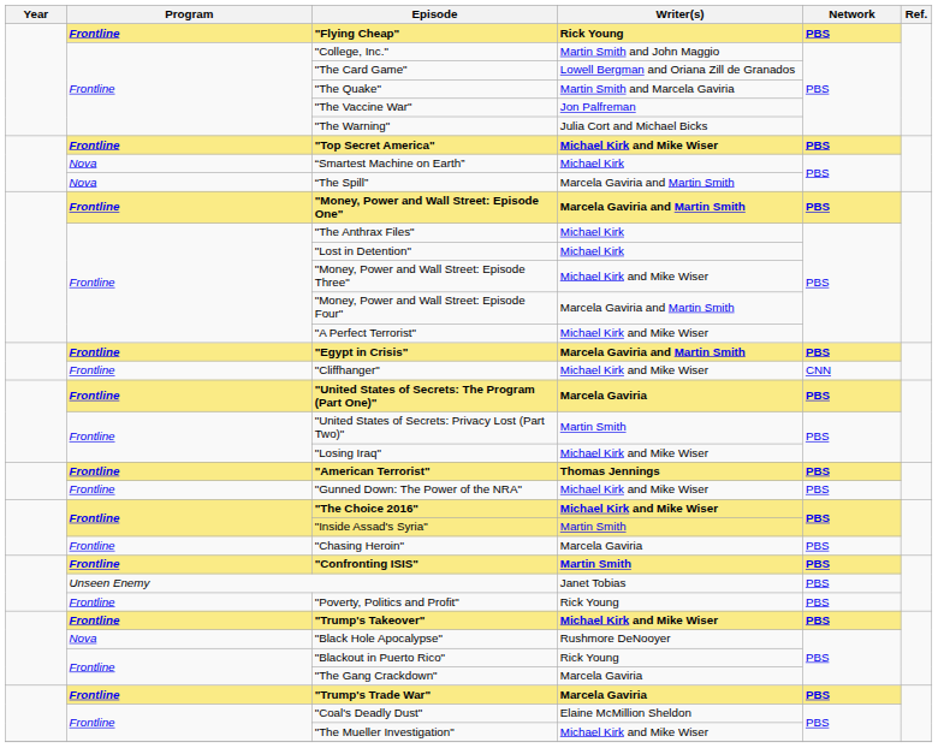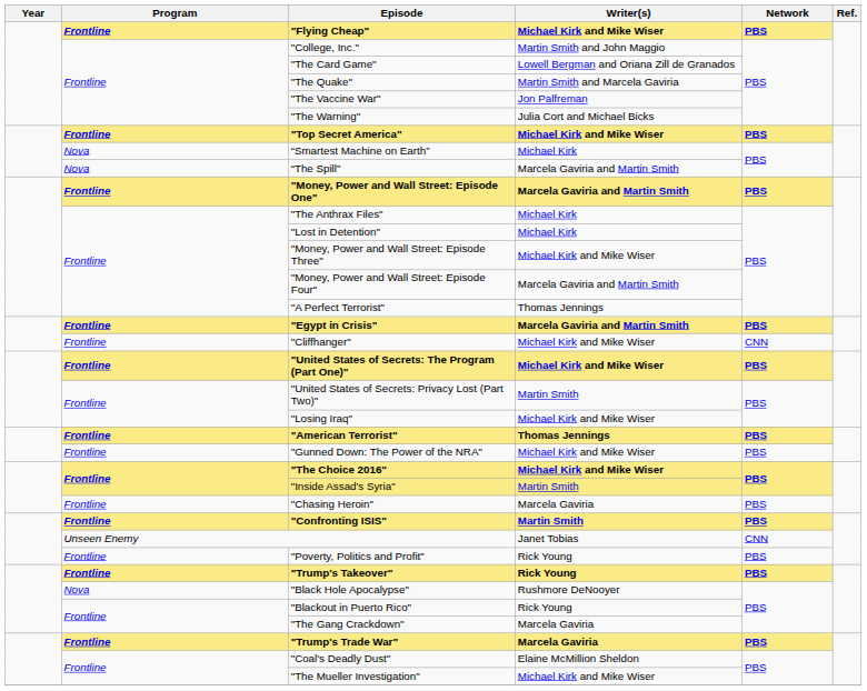 <table class="wikitable" style="width:100%">
 <tr bgcolor="#CCCCCC" align="center">
 <th width="5%">Year</th>
 <th width="20%">Program</th>
 <th width="20%">Episode</th>
 <th width="20%">Writer(s)</th>
 <th width="8%">Network</th>
 <th width="1%">Ref.</th>
 </tr>
 <tr>
 <td rowspan=6></td>
 <td style="background:#FAEB86;"><strong><em><a href='#'>Frontline</a></em></strong></td>
 <td style="background:#FAEB86;"><strong>"Flying Cheap"</strong></td>
-<td style="background:#FAEB86;"><strong>Rick Young</strong></td>
+<td style="background:#FAEB86;"><strong><a href='#'>Michael Kirk</a> and Mike Wiser</strong></td>
 <td style="background:#FAEB86;"><strong><a href='#'>PBS</a></strong></td>
 <td rowspan=6 style="text-align:center;"></td>
 </tr>
 <tr>
 <td rowspan="5"><em><a href='#'>Frontline</a></em></td>
 <td>"College, Inc."</td>
 <td><a href='#'>Martin Smith</a> and John Maggio</td>
 <td rowspan="5"><a href='#'>PBS</a></td>
 </tr>
 <tr>
 <td>"The Card Game"</td>
 <td><a href='#'>Lowell Bergman</a> and Oriana Zill de Granados</td>
 </tr>
 <tr>
 <td>"The Quake"</td>
 <td><a href='#'>Martin Smith</a> and  Marcela Gaviria</td>
 </tr>
 <tr>
 <td>"The Vaccine War"</td>
 <td><a href='#'>Jon Palfreman</a></td>
 </tr>
 <tr>
 <td>"The Warning"</td>
 <td>Julia Cort and Michael Bicks</td>
 </tr>
 <tr>
 <td rowspan=3></td>
 <td style="background:#FAEB86;"><strong><em><a href='#'>Frontline</a></em></strong></td>
 <td style="background:#FAEB86;"><strong>"Top Secret America"</strong></td>
 <td style="background:#FAEB86;"><strong><a href='#'>Michael Kirk</a> and Mike Wiser</strong></td>
 <td style="background:#FAEB86;"><strong><a href='#'>PBS</a></strong></td>
 <td rowspan=3 style="text-align:center;"></td>
 </tr>
 <tr>
 <td><em><a href='#'>Nova</a></em></td>
 <td>“Smartest Machine on Earth”</td>
 <td><a href='#'>Michael Kirk</a></td>
 <td rowspan="2"><a href='#'>PBS</a></td>
 </tr>
 <tr>
 <td><em><a href='#'>Nova</a></em></td>
 <td>“The Spill”</td>
 <td>Marcela Gaviria and <a href='#'>Martin Smith</a></td>
 </tr>
 <tr>
 <td rowspan=6></td>
 <td style="background:#FAEB86;"><strong><em><a href='#'>Frontline</a></em></strong></td>
 <td style="background:#FAEB86;"><strong>"Money, Power and Wall Street: Episode One"</strong></td>
 <td style="background:#FAEB86;"><strong>Marcela Gaviria and <a href='#'>Martin Smith</a></strong></td>
 <td style="background:#FAEB86;"><strong><a href='#'>PBS</a></strong></td>
 <td rowspan=6 style="text-align:center;"></td>
 </tr>
 <tr>
 <td rowspan="5"><em><a href='#'>Frontline</a></em></td>
 <td>"The Anthrax Files"</td>
 <td><a href='#'>Michael Kirk</a></td>
 <td rowspan="5"><a href='#'>PBS</a></td>
 </tr>
 <tr>
 <td>"Lost in Detention"</td>
 <td><a href='#'>Michael Kirk</a></td>
 </tr>
 <tr>
 <td>"Money, Power and Wall Street: Episode Three"</td>
 <td><a href='#'>Michael Kirk</a> and Mike Wiser</td>
 </tr>
 <tr>
 <td>"Money, Power and Wall Street: Episode Four"</td>
 <td>Marcela Gaviria and <a href='#'>Martin Smith</a></td>
 </tr>
 <tr>
 <td>"A Perfect Terrorist"</td>
-<td><a href='#'>Michael Kirk</a> and Mike Wiser</td>
+<td>Thomas Jennings</td>
 </tr>
 <tr>
 <td rowspan=2></td>
 <td style="background:#FAEB86;"><strong><em><a href='#'>Frontline</a></em></strong></td>
 <td style="background:#FAEB86;"><strong>"Egypt in Crisis"</strong></td>
 <td style="background:#FAEB86;"><strong>Marcela Gaviria and <a href='#'>Martin Smith</a></strong></td>
 <td style="background:#FAEB86;"><strong><a href='#'>PBS</a></strong></td>
 <td rowspan=2 style="text-align:center;"></td>
 </tr>
 <tr>
 <td><em><a href='#'>Frontline</a></em></td>
 <td>"Cliffhanger"</td>
 <td><a href='#'>Michael Kirk</a> and Mike Wiser</td>
 <td><a href='#'>CNN</a></td>
 </tr>
 <tr>
 <td rowspan=3></td>
 <td style="background:#FAEB86;"><strong><em><a href='#'>Frontline</a></em></strong></td>
 <td style="background:#FAEB86;"><strong>"United States of Secrets: The Program (Part One)"</strong></td>
-<td style="background:#FAEB86;"><strong>Marcela Gaviria</strong></td>
+<td style="background:#FAEB86;"><strong><a href='#'>Michael Kirk</a> and Mike Wiser</strong></td>
 <td style="background:#FAEB86;"><strong><a href='#'>PBS</a></strong></td>
 <td rowspan=3 style="text-align:center;"></td>
 </tr>
 <tr>
 <td rowspan="2"><em><a href='#'>Frontline</a></em></td>
 <td>"United States of Secrets: Privacy Lost (Part Two)"</td>
 <td><a href='#'>Martin Smith</a></td>
 <td rowspan="2"><a href='#'>PBS</a></td>
 </tr>
 <tr>
 <td>"Losing Iraq"</td>
 <td><a href='#'>Michael Kirk</a> and Mike Wiser</td>
 </tr>
 <tr>
 <td rowspan=2></td>
 <td style="background:#FAEB86;"><strong><em><a href='#'>Frontline</a></em></strong></td>
 <td style="background:#FAEB86;"><strong>"American Terrorist"</strong></td>
 <td style="background:#FAEB86;"><strong>Thomas Jennings</strong></td>
 <td style="background:#FAEB86;"><strong><a href='#'>PBS</a></strong></td>
 <td rowspan=2 style="text-align:center;"></td>
 </tr>
 <tr>
 <td><em><a href='#'>Frontline</a></em></td>
 <td>"Gunned Down: The Power of the NRA"</td>
 <td><a href='#'>Michael Kirk</a> and Mike Wiser</td>
 <td><a href='#'>PBS</a></td>
 </tr>
 <tr>
 <td rowspan=3></td>
 <td rowspan="2" style="background:#FAEB86;"><strong><em><a href='#'>Frontline</a></em></strong></td>
 <td style="background:#FAEB86;"><strong>"The Choice 2016"</strong></td>
 <td style="background:#FAEB86;"><strong><a href='#'>Michael Kirk</a> and Mike Wiser</strong></td>
 <td rowspan="2" style="background:#FAEB86;"><strong><a href='#'>PBS</a></strong></td>
 <td rowspan=3 style="text-align:center;"></td>
 </tr>
 <tr>
 <td style="background:#FAEB86;">"Inside Assad's Syria"</td>
 <td style="background:#FAEB86;"><a href='#'>Martin Smith</a></td>
 </tr>
 <tr>
 <td><em><a href='#'>Frontline</a></em></td>
 <td>"Chasing Heroin"</td>
 <td>Marcela Gaviria</td>
 <td><a href='#'>PBS</a></td>
 </tr>
 <tr>
 <td rowspan=3></td>
 <td style="background:#FAEB86;"><strong><em><a href='#'>Frontline</a></em></strong></td>
 <td style="background:#FAEB86;"><strong>"Confronting ISIS"</strong></td>
 <td style="background:#FAEB86;"><strong><a href='#'>Martin Smith</a></strong></td>
 <td style="background:#FAEB86;"><strong><a href='#'>PBS</a></strong></td>
 <td rowspan=3 style="text-align:center;"></td>
 </tr>
 <tr>
 <td colspan="2"><em>Unseen Enemy</em></td>
 <td>Janet Tobias</td>
-<td><a href='#'>PBS</a></td>
+<td><a href='#'>CNN</a></td>
 </tr>
 <tr>
 <td><em><a href='#'>Frontline</a></em></td>
 <td>"Poverty, Politics and Profit"</td>
 <td>Rick Young</td>
 <td><a href='#'>PBS</a></td>
 </tr>
 <tr>
 <td rowspan=4></td>
 <td style="background:#FAEB86;"><strong><em><a href='#'>Frontline</a></em></strong></td>
 <td style="background:#FAEB86;"><strong>"Trump's Takeover"</strong></td>
-<td style="background:#FAEB86;"><strong><a href='#'>Michael Kirk</a> and Mike Wiser</strong></td>
+<td style="background:#FAEB86;"><strong>Rick Young</strong></td>
 <td style="background:#FAEB86;"><strong><a href='#'>PBS</a></strong></td>
 <td rowspan=4 style="text-align:center;"></td>
 </tr>
 <tr>
 <td><em><a href='#'>Nova</a></em></td>
 <td>"Black Hole Apocalypse"</td>
 <td>Rushmore DeNooyer</td>
 <td rowspan="3"><a href='#'>PBS</a></td>
 </tr>
 <tr>
 <td rowspan="2"><em><a href='#'>Frontline</a></em></td>
 <td>"Blackout in Puerto Rico"</td>
 <td>Rick Young</td>
 </tr>
 <tr>
 <td>"The Gang Crackdown"</td>
 <td>Marcela Gaviria</td>
 </tr>
 <tr>
 <td rowspan=3></td>
 <td style="background:#FAEB86;"><strong><em><a href='#'>Frontline</a></em></strong></td>
 <td style="background:#FAEB86;"><strong>"Trump's Trade War"</strong></td>
 <td style="background:#FAEB86;"><strong>Marcela Gaviria</strong></td>
 <td style="background:#FAEB86;"><strong><a href='#'>PBS</a></strong></td>
 <td rowspan=3 style="text-align:center;"></td>
 </tr>
 <tr>
 <td rowspan="2"><em><a href='#'>Frontline</a></em></td>
 <td>"Coal's Deadly Dust"</td>
 <td>Elaine McMillion Sheldon</td>
 <td rowspan="2"><a href='#'>PBS</a></td>
 </tr>
 <tr>
 <td>"The Mueller Investigation"</td>
 <td><a href='#'>Michael Kirk</a> and Mike Wiser</td>
 </tr>
 <tr>
 </tr>
 </table>
